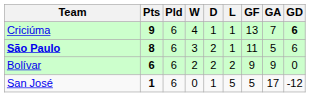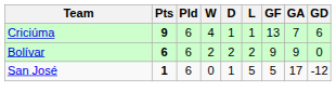 <table class="wikitable" style="text-align: center;">
 <tr>
 <th width="190">Team</th>
 <th width="20">Pts</th>
 <th width="20">Pld</th>
 <th width="20">W</th>
 <th width="20">D</th>
 <th width="20">L</th>
 <th width="20">GF</th>
 <th width="20">GA</th>
 <th width="20">GD</th>
 </tr>
 <tr bgcolor=ccffcc>
 <td style="text-align:left;"> <a href='#'>Criciúma</a></td>
 <td><strong>9</strong></td>
 <td>6</td>
 <td>4</td>
 <td>1</td>
 <td>1</td>
 <td>13</td>
 <td>7</td>
-<td><strong>6</strong></td>
-</tr>
-<tr bgcolor=#CCFFCC>
-<td style="text-align:left;"> <strong><a href='#'>São Paulo</a></strong></td>
-<td><strong>8</strong></td>
-<td>6</td>
-<td>3</td>
-<td>2</td>
-<td>1</td>
-<td>11</td>
-<td>5</td>
 <td>6</td>
 </tr>
 <tr bgcolor=#CCFFCC>
 <td style="text-align:left;"> <a href='#'>Bolívar</a></td>
 <td><strong>6</strong></td>
 <td>6</td>
 <td>2</td>
 <td>2</td>
 <td>2</td>
 <td>9</td>
 <td>9</td>
 <td>0</td>
 </tr>
 <tr bgcolor=>
 <td style="text-align:left;"> <a href='#'>San José</a></td>
 <td><strong>1</strong></td>
 <td>6</td>
 <td>0</td>
 <td>1</td>
 <td>5</td>
 <td>5</td>
 <td>17</td>
 <td>-12</td>
 </tr>
 </table>
